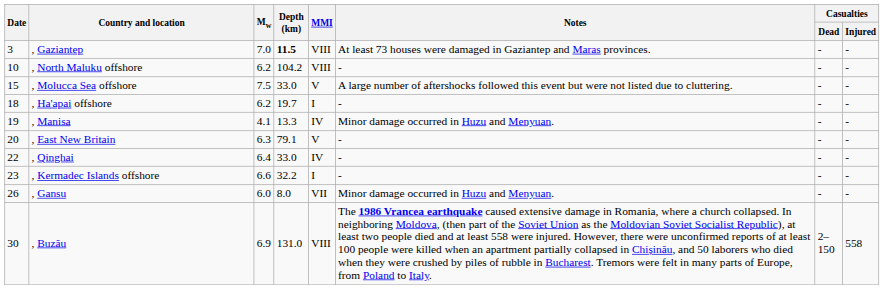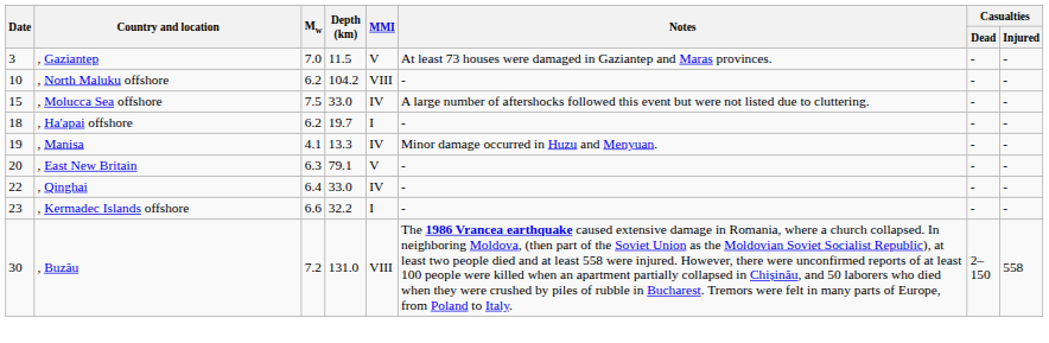 <table class="wikitable sortable" style="border:1px black; margin-left:1em;">
 <tr>
 <th rowspan="2"><small>Date</small></th>
 <th rowspan="2" style="width: 310px"><small>Country and location</small></th>
 <th rowspan="2"><small>M<sub>w</sub></small></th>
 <th rowspan="2"><small>Depth (km)</small></th>
 <th rowspan="2"><small><a href='#'>MMI</a></small></th>
 <th rowspan="2" class="unsortable"><small>Notes</small></th>
 <th colspan="2"><small>Casualties</small></th>
 </tr>
 <tr>
 <th><small>Dead</small></th>
 <th><small>Injured</small></th>
 </tr>
 <tr>
 <td>3</td>
 <td>, <a href='#'>Gaziantep</a></td>
 <td>7.0</td>
-<td><strong>11.5</strong></td>
-<td>VIII</td>
+<td>11.5</td>
+<td>V</td>
 <td>At least 73 houses were damaged in Gaziantep and <a href='#'>Maras</a> provinces.</td>
 <td>-</td>
 <td>-</td>
 </tr>
 <tr>
 <td>10</td>
 <td>, <a href='#'>North Maluku</a> offshore</td>
 <td>6.2</td>
 <td>104.2</td>
 <td>VIII</td>
 <td>-</td>
 <td>-</td>
 <td>-</td>
 </tr>
 <tr>
 <td>15</td>
 <td>, <a href='#'>Molucca Sea</a> offshore</td>
 <td>7.5</td>
 <td>33.0</td>
-<td>V</td>
+<td>IV</td>
 <td>A large number of aftershocks followed this event but were not listed due to cluttering.</td>
 <td>-</td>
 <td>-</td>
 </tr>
 <tr>
 <td>18</td>
 <td>, <a href='#'>Ha'apai</a> offshore</td>
 <td>6.2</td>
 <td>19.7</td>
 <td>I</td>
 <td>-</td>
 <td>-</td>
 <td>-</td>
 </tr>
 <tr>
 <td>19</td>
 <td>, <a href='#'>Manisa</a></td>
 <td>4.1</td>
 <td>13.3</td>
 <td>IV</td>
 <td>Minor damage occurred in <a href='#'>Huzu</a> and <a href='#'>Menyuan</a>.</td>
 <td>-</td>
 <td>-</td>
 </tr>
 <tr>
 <td>20</td>
 <td>, <a href='#'>East New Britain</a></td>
 <td>6.3</td>
 <td>79.1</td>
 <td>V</td>
 <td>-</td>
 <td>-</td>
 <td>-</td>
 </tr>
 <tr>
 <td>22</td>
 <td>, <a href='#'>Qinghai</a></td>
 <td>6.4</td>
 <td>33.0</td>
 <td>IV</td>
 <td>-</td>
 <td>-</td>
 <td>-</td>
 </tr>
 <tr>
 <td>23</td>
 <td>, <a href='#'>Kermadec Islands</a> offshore</td>
 <td>6.6</td>
 <td>32.2</td>
 <td>I</td>
 <td>-</td>
 <td>-</td>
 <td>-</td>
 </tr>
 <tr>
-<td>26</td>
-<td>, <a href='#'>Gansu</a></td>
-<td>6.0</td>
-<td>8.0</td>
-<td>VII</td>
-<td>Minor damage occurred in <a href='#'>Huzu</a> and <a href='#'>Menyuan</a>.</td>
-<td>-</td>
-<td>-</td>
-</tr>
-<tr>
 <td>30</td>
 <td>, <a href='#'>Buzău</a></td>
-<td>6.9</td>
+<td>7.2</td>
 <td>131.0</td>
 <td>VIII</td>
 <td>The <strong><a href='#'>1986 Vrancea earthquake</a></strong> caused extensive damage in Romania, where a church collapsed. In neighboring <a href='#'>Moldova</a>, (then part of the <a href='#'>Soviet Union</a> as the <a href='#'>Moldovian Soviet Socialist Republic</a>), at least two people died and at least 558 were injured. However, there were unconfirmed reports of at least 100 people were killed when an apartment partially collapsed in <a href='#'>Chișinău</a>, and 50 laborers who died when they were crushed by piles of rubble in <a href='#'>Bucharest</a>. Tremors were felt in many parts of Europe, from <a href='#'>Poland</a> to <a href='#'>Italy</a>.</td>
 <td>2–150</td>
 <td>558</td>
 </tr>
 <tr>
 </tr>
 </table>
